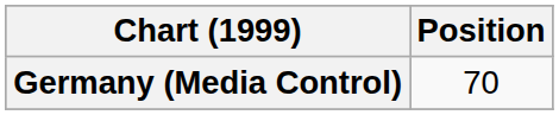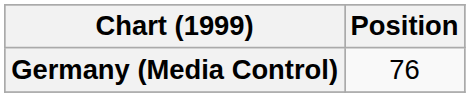 <table class="wikitable plainrowheaders" style="text-align:center">
 <tr>
 <th scope="col">Chart (1999)</th>
 <th scope="col">Position</th>
 </tr>
 <tr>
 <th scope="row">Germany (Media Control)</th>
-<td>70</td>
+<td>76</td>
 </tr>
 </table>
